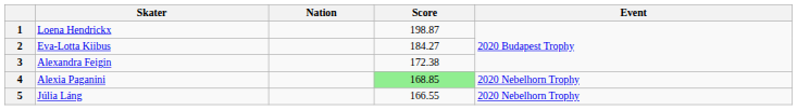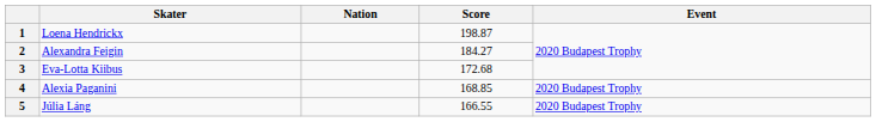 <table class="wikitable sortable" style="text-align:left; width:75%">
 <tr>
 <th scope="col"></th>
 <th scope="col">Skater</th>
 <th scope="col">Nation</th>
 <th scope="col">Score</th>
 <th scope="col">Event</th>
 </tr>
 <tr>
 <th scope="row">1</th>
 <td><a href='#'>Loena Hendrickx</a></td>
 <td></td>
 <td style="text-align:center;">198.87</td>
 <td rowspan="3"><a href='#'>2020 Budapest Trophy</a></td>
 </tr>
 <tr>
 <th scope="row">2</th>
-<td><a href='#'>Eva-Lotta Kiibus</a></td>
+<td><a href='#'>Alexandra Feigin</a></td>
 <td></td>
 <td style="text-align:center;">184.27</td>
 </tr>
 <tr>
 <th scope="row">3</th>
-<td><a href='#'>Alexandra Feigin</a></td>
+<td><a href='#'>Eva-Lotta Kiibus</a></td>
 <td></td>
-<td style="text-align:center;">172.38</td>
+<td style="text-align:center;">172.68</td>
 </tr>
 <tr>
 <th scope="row">4</th>
 <td><a href='#'>Alexia Paganini</a></td>
 <td></td>
-<td style="background: lightgreen; text-align:center;">168.85</td>
-<td><a href='#'>2020 Nebelhorn Trophy</a></td>
+<td style="text-align:center;">168.85</td>
+<td><a href='#'>2020 Budapest Trophy</a></td>
 </tr>
 <tr>
 <th scope="row">5</th>
 <td><a href='#'>Júlia Láng</a></td>
 <td></td>
 <td style="text-align:center;">166.55</td>
-<td><a href='#'>2020 Nebelhorn Trophy</a></td>
+<td><a href='#'>2020 Budapest Trophy</a></td>
 </tr>
 </table>
